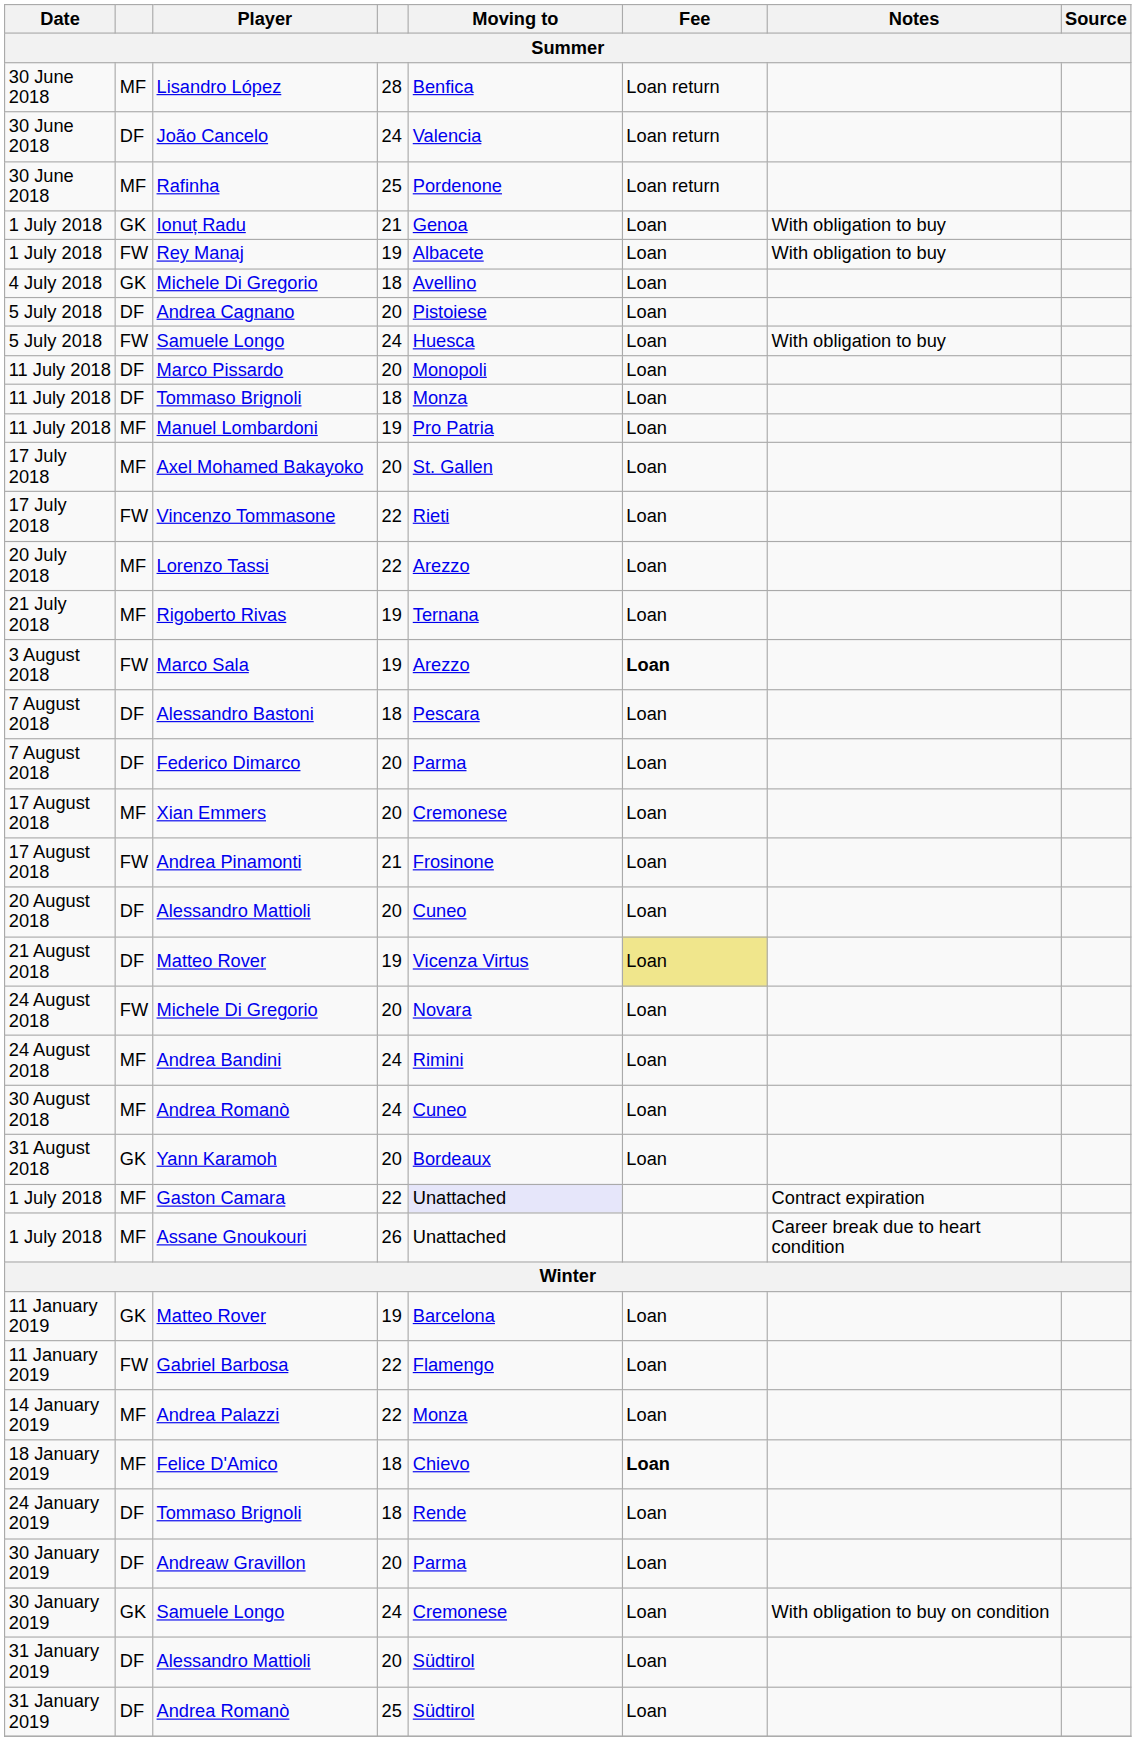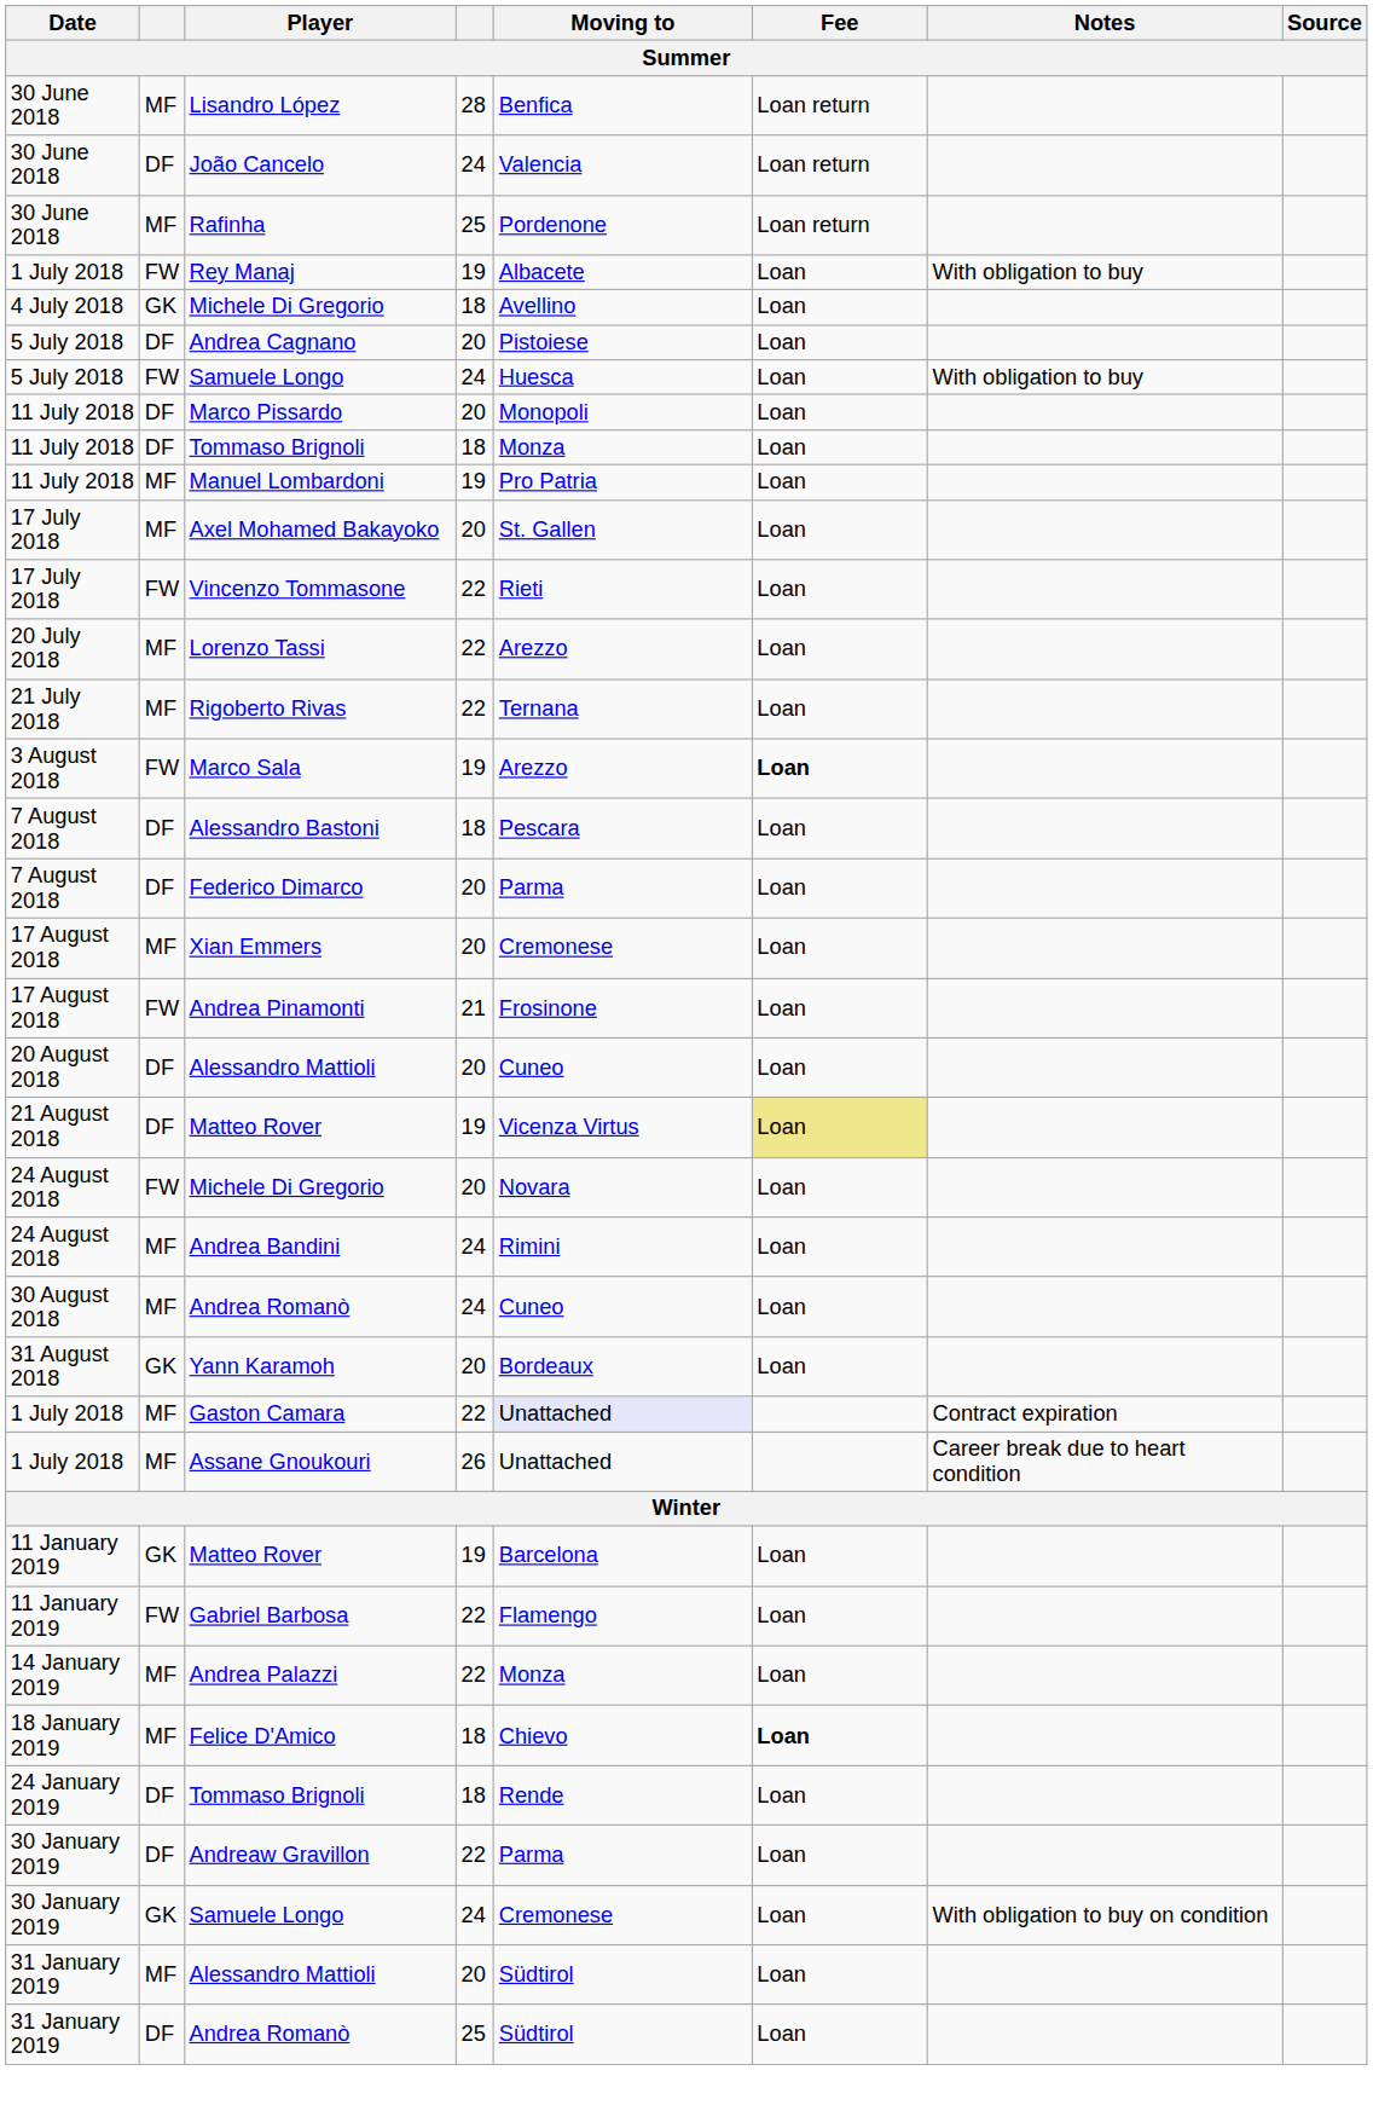 <table class="wikitable collapsible collapsed sortable">
 <tr>
 <th style="width:90px;">Date</th>
 <th style="width:20px;"></th>
 <th style="width:190px;">Player</th>
 <th style="width:20px;"></th>
 <th style="width:180px;">Moving to</th>
 <th style="width:120px;" class="unsortable">Fee</th>
 <th style="width:250px;" class="unsortable">Notes</th>
 <th style="width:20px;">Source</th>
 </tr>
 <tr>
 <th colspan=8>Summer</th>
 </tr>
 <tr>
 <td>30 June 2018</td>
 <td>MF</td>
 <td> <a href='#'>Lisandro López</a></td>
 <td>28</td>
 <td> <a href='#'>Benfica</a></td>
 <td>Loan return</td>
 <td></td>
 <td></td>
 </tr>
 <tr>
 <td>30 June 2018</td>
 <td>DF</td>
 <td> <a href='#'>João Cancelo</a></td>
 <td>24</td>
 <td> <a href='#'>Valencia</a></td>
 <td>Loan return</td>
 <td></td>
 <td></td>
 </tr>
 <tr>
 <td>30 June 2018</td>
 <td>MF</td>
 <td> <a href='#'>Rafinha</a></td>
 <td>25</td>
 <td> <a href='#'>Pordenone</a></td>
 <td>Loan return</td>
 <td></td>
-<td></td>
-</tr>
-<tr>
-<td>1 July 2018</td>
-<td>GK</td>
-<td> <a href='#'>Ionuț Radu</a></td>
-<td>21</td>
-<td> <a href='#'>Genoa</a></td>
-<td>Loan</td>
-<td>With obligation to buy</td>
 <td></td>
 </tr>
 <tr>
 <td>1 July 2018</td>
 <td>FW</td>
 <td> <a href='#'>Rey Manaj</a></td>
 <td>19</td>
 <td> <a href='#'>Albacete</a></td>
 <td>Loan</td>
 <td>With obligation to buy</td>
 <td></td>
 </tr>
 <tr>
 <td>4 July 2018</td>
 <td>GK</td>
 <td> <a href='#'>Michele Di Gregorio</a></td>
 <td>18</td>
 <td> <a href='#'>Avellino</a></td>
 <td>Loan</td>
 <td></td>
 <td></td>
 </tr>
 <tr>
 <td>5 July 2018</td>
 <td>DF</td>
 <td> <a href='#'>Andrea Cagnano</a></td>
 <td>20</td>
 <td> <a href='#'>Pistoiese</a></td>
 <td>Loan</td>
 <td></td>
 <td></td>
 </tr>
 <tr>
 <td>5 July 2018</td>
 <td>FW</td>
 <td> <a href='#'>Samuele Longo</a></td>
 <td>24</td>
 <td> <a href='#'>Huesca</a></td>
 <td>Loan</td>
 <td>With obligation to buy</td>
 <td></td>
 </tr>
 <tr>
 <td>11 July 2018</td>
 <td>DF</td>
 <td> <a href='#'>Marco Pissardo</a></td>
 <td>20</td>
 <td> <a href='#'>Monopoli</a></td>
 <td>Loan</td>
 <td></td>
 <td></td>
 </tr>
 <tr>
 <td>11 July 2018</td>
 <td>DF</td>
 <td> <a href='#'>Tommaso Brignoli</a></td>
 <td>18</td>
 <td> <a href='#'>Monza</a></td>
 <td>Loan</td>
 <td></td>
 <td></td>
 </tr>
 <tr>
 <td>11 July 2018</td>
 <td>MF</td>
 <td> <a href='#'>Manuel Lombardoni</a></td>
 <td>19</td>
 <td> <a href='#'>Pro Patria</a></td>
 <td>Loan</td>
 <td></td>
 <td></td>
 </tr>
 <tr>
 <td>17 July 2018</td>
 <td>MF</td>
 <td> <a href='#'>Axel Mohamed Bakayoko</a></td>
 <td>20</td>
 <td> <a href='#'>St. Gallen</a></td>
 <td>Loan</td>
 <td></td>
 <td></td>
 </tr>
 <tr>
 <td>17 July 2018</td>
 <td>FW</td>
 <td> <a href='#'>Vincenzo Tommasone</a></td>
 <td>22</td>
 <td> <a href='#'>Rieti</a></td>
 <td>Loan</td>
 <td></td>
 <td></td>
 </tr>
 <tr>
 <td>20 July 2018</td>
 <td>MF</td>
 <td> <a href='#'>Lorenzo Tassi</a></td>
 <td>22</td>
 <td> <a href='#'>Arezzo</a></td>
 <td>Loan</td>
 <td></td>
 <td></td>
 </tr>
 <tr>
 <td>21 July 2018</td>
 <td>MF</td>
 <td> <a href='#'>Rigoberto Rivas</a></td>
-<td>19</td>
+<td>22</td>
 <td> <a href='#'>Ternana</a></td>
 <td>Loan</td>
 <td></td>
 <td></td>
 </tr>
 <tr>
 <td>3 August 2018</td>
 <td>FW</td>
 <td> <a href='#'>Marco Sala</a></td>
 <td>19</td>
 <td> <a href='#'>Arezzo</a></td>
 <td><strong>Loan</strong></td>
 <td></td>
 <td></td>
 </tr>
 <tr>
 <td>7 August 2018</td>
 <td>DF</td>
 <td> <a href='#'>Alessandro Bastoni</a></td>
 <td>18</td>
 <td> <a href='#'>Pescara</a></td>
 <td>Loan</td>
 <td></td>
 <td></td>
 </tr>
 <tr>
 <td>7 August 2018</td>
 <td>DF</td>
 <td> <a href='#'>Federico Dimarco</a></td>
 <td>20</td>
 <td> <a href='#'>Parma</a></td>
 <td>Loan</td>
 <td></td>
 <td></td>
 </tr>
 <tr>
 <td>17 August 2018</td>
 <td>MF</td>
 <td> <a href='#'>Xian Emmers</a></td>
 <td>20</td>
 <td> <a href='#'>Cremonese</a></td>
 <td>Loan</td>
 <td></td>
 <td></td>
 </tr>
 <tr>
 <td>17 August 2018</td>
 <td>FW</td>
 <td> <a href='#'>Andrea Pinamonti</a></td>
 <td>21</td>
 <td> <a href='#'>Frosinone</a></td>
 <td>Loan</td>
 <td></td>
 <td></td>
 </tr>
 <tr>
 <td>20 August 2018</td>
 <td>DF</td>
 <td> <a href='#'>Alessandro Mattioli</a></td>
 <td>20</td>
 <td> <a href='#'>Cuneo</a></td>
 <td>Loan</td>
 <td></td>
 <td></td>
 </tr>
 <tr>
 <td>21 August 2018</td>
 <td>DF</td>
 <td> <a href='#'>Matteo Rover</a></td>
 <td>19</td>
 <td> <a href='#'>Vicenza Virtus</a></td>
 <td style="background: khaki;">Loan</td>
 <td></td>
 <td></td>
 </tr>
 <tr>
 <td>24 August 2018</td>
 <td>FW</td>
 <td> <a href='#'>Michele Di Gregorio</a></td>
 <td>20</td>
 <td> <a href='#'>Novara</a></td>
 <td>Loan</td>
 <td></td>
 <td></td>
 </tr>
 <tr>
 <td>24 August 2018</td>
 <td>MF</td>
 <td> <a href='#'>Andrea Bandini</a></td>
 <td>24</td>
 <td> <a href='#'>Rimini</a></td>
 <td>Loan</td>
 <td></td>
 <td></td>
 </tr>
 <tr>
 <td>30 August 2018</td>
 <td>MF</td>
 <td> <a href='#'>Andrea Romanò</a></td>
 <td>24</td>
 <td> <a href='#'>Cuneo</a></td>
 <td>Loan</td>
 <td></td>
 <td></td>
 </tr>
 <tr>
 <td>31 August 2018</td>
 <td>GK</td>
 <td> <a href='#'>Yann Karamoh</a></td>
 <td>20</td>
 <td> <a href='#'>Bordeaux</a></td>
 <td>Loan</td>
 <td></td>
 <td></td>
 </tr>
 <tr>
 <td>1 July 2018</td>
 <td>MF</td>
 <td> <a href='#'>Gaston Camara</a></td>
 <td>22</td>
 <td style="background: lavender;">Unattached</td>
 <td></td>
 <td>Contract expiration</td>
 <td></td>
 </tr>
 <tr>
 <td>1 July 2018</td>
 <td>MF</td>
 <td> <a href='#'>Assane Gnoukouri</a></td>
 <td>26</td>
 <td>Unattached</td>
 <td></td>
 <td>Career break due to heart condition</td>
 <td></td>
 </tr>
 <tr>
 <th colspan=8>Winter</th>
 </tr>
 <tr>
 <td>11 January 2019</td>
 <td>GK</td>
 <td> <a href='#'>Matteo Rover</a></td>
 <td>19</td>
 <td> <a href='#'>Barcelona</a></td>
 <td>Loan</td>
 <td></td>
 <td></td>
 </tr>
 <tr>
 <td>11 January 2019</td>
 <td>FW</td>
 <td> <a href='#'>Gabriel Barbosa</a></td>
 <td>22</td>
 <td> <a href='#'>Flamengo</a></td>
 <td>Loan</td>
 <td></td>
 <td></td>
 </tr>
 <tr>
 <td>14 January 2019</td>
 <td>MF</td>
 <td> <a href='#'>Andrea Palazzi</a></td>
 <td>22</td>
 <td> <a href='#'>Monza</a></td>
 <td>Loan</td>
 <td></td>
 <td></td>
 </tr>
 <tr>
 <td>18 January 2019</td>
 <td>MF</td>
 <td> <a href='#'>Felice D'Amico</a></td>
 <td>18</td>
 <td> <a href='#'>Chievo</a></td>
 <td><strong>Loan</strong></td>
 <td></td>
 <td></td>
 </tr>
 <tr>
 <td>24 January 2019</td>
 <td>DF</td>
 <td> <a href='#'>Tommaso Brignoli</a></td>
 <td>18</td>
 <td> <a href='#'>Rende</a></td>
 <td>Loan</td>
 <td></td>
 <td></td>
 </tr>
 <tr>
 <td>30 January 2019</td>
 <td>DF</td>
 <td> <a href='#'>Andreaw Gravillon</a></td>
-<td>20</td>
+<td>22</td>
 <td> <a href='#'>Parma</a></td>
 <td>Loan</td>
 <td></td>
 <td></td>
 </tr>
 <tr>
 <td>30 January 2019</td>
 <td>GK</td>
 <td> <a href='#'>Samuele Longo</a></td>
 <td>24</td>
 <td> <a href='#'>Cremonese</a></td>
 <td>Loan</td>
 <td>With obligation to buy on condition</td>
 <td></td>
 </tr>
 <tr>
 <td>31 January 2019</td>
-<td>DF</td>
+<td>MF</td>
 <td> <a href='#'>Alessandro Mattioli</a></td>
 <td>20</td>
 <td> <a href='#'>Südtirol</a></td>
 <td>Loan</td>
 <td></td>
 <td></td>
 </tr>
 <tr>
 <td>31 January 2019</td>
 <td>DF</td>
 <td> <a href='#'>Andrea Romanò</a></td>
 <td>25</td>
 <td> <a href='#'>Südtirol</a></td>
 <td>Loan</td>
 <td></td>
 <td></td>
 </tr>
 <tr>
 </tr>
 </table>
